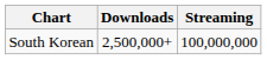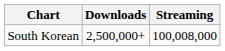 <table class="wikitable sortable plainrowheaders" style="text-align:center;">
 <tr>
 <th>Chart</th>
 <th>Downloads</th>
 <th>Streaming</th>
 </tr>
 <tr>
 <td>South Korean</td>
 <td>2,500,000+</td>
-<td>100,000,000</td>
+<td>100,008,000</td>
 </tr>
 </table>
